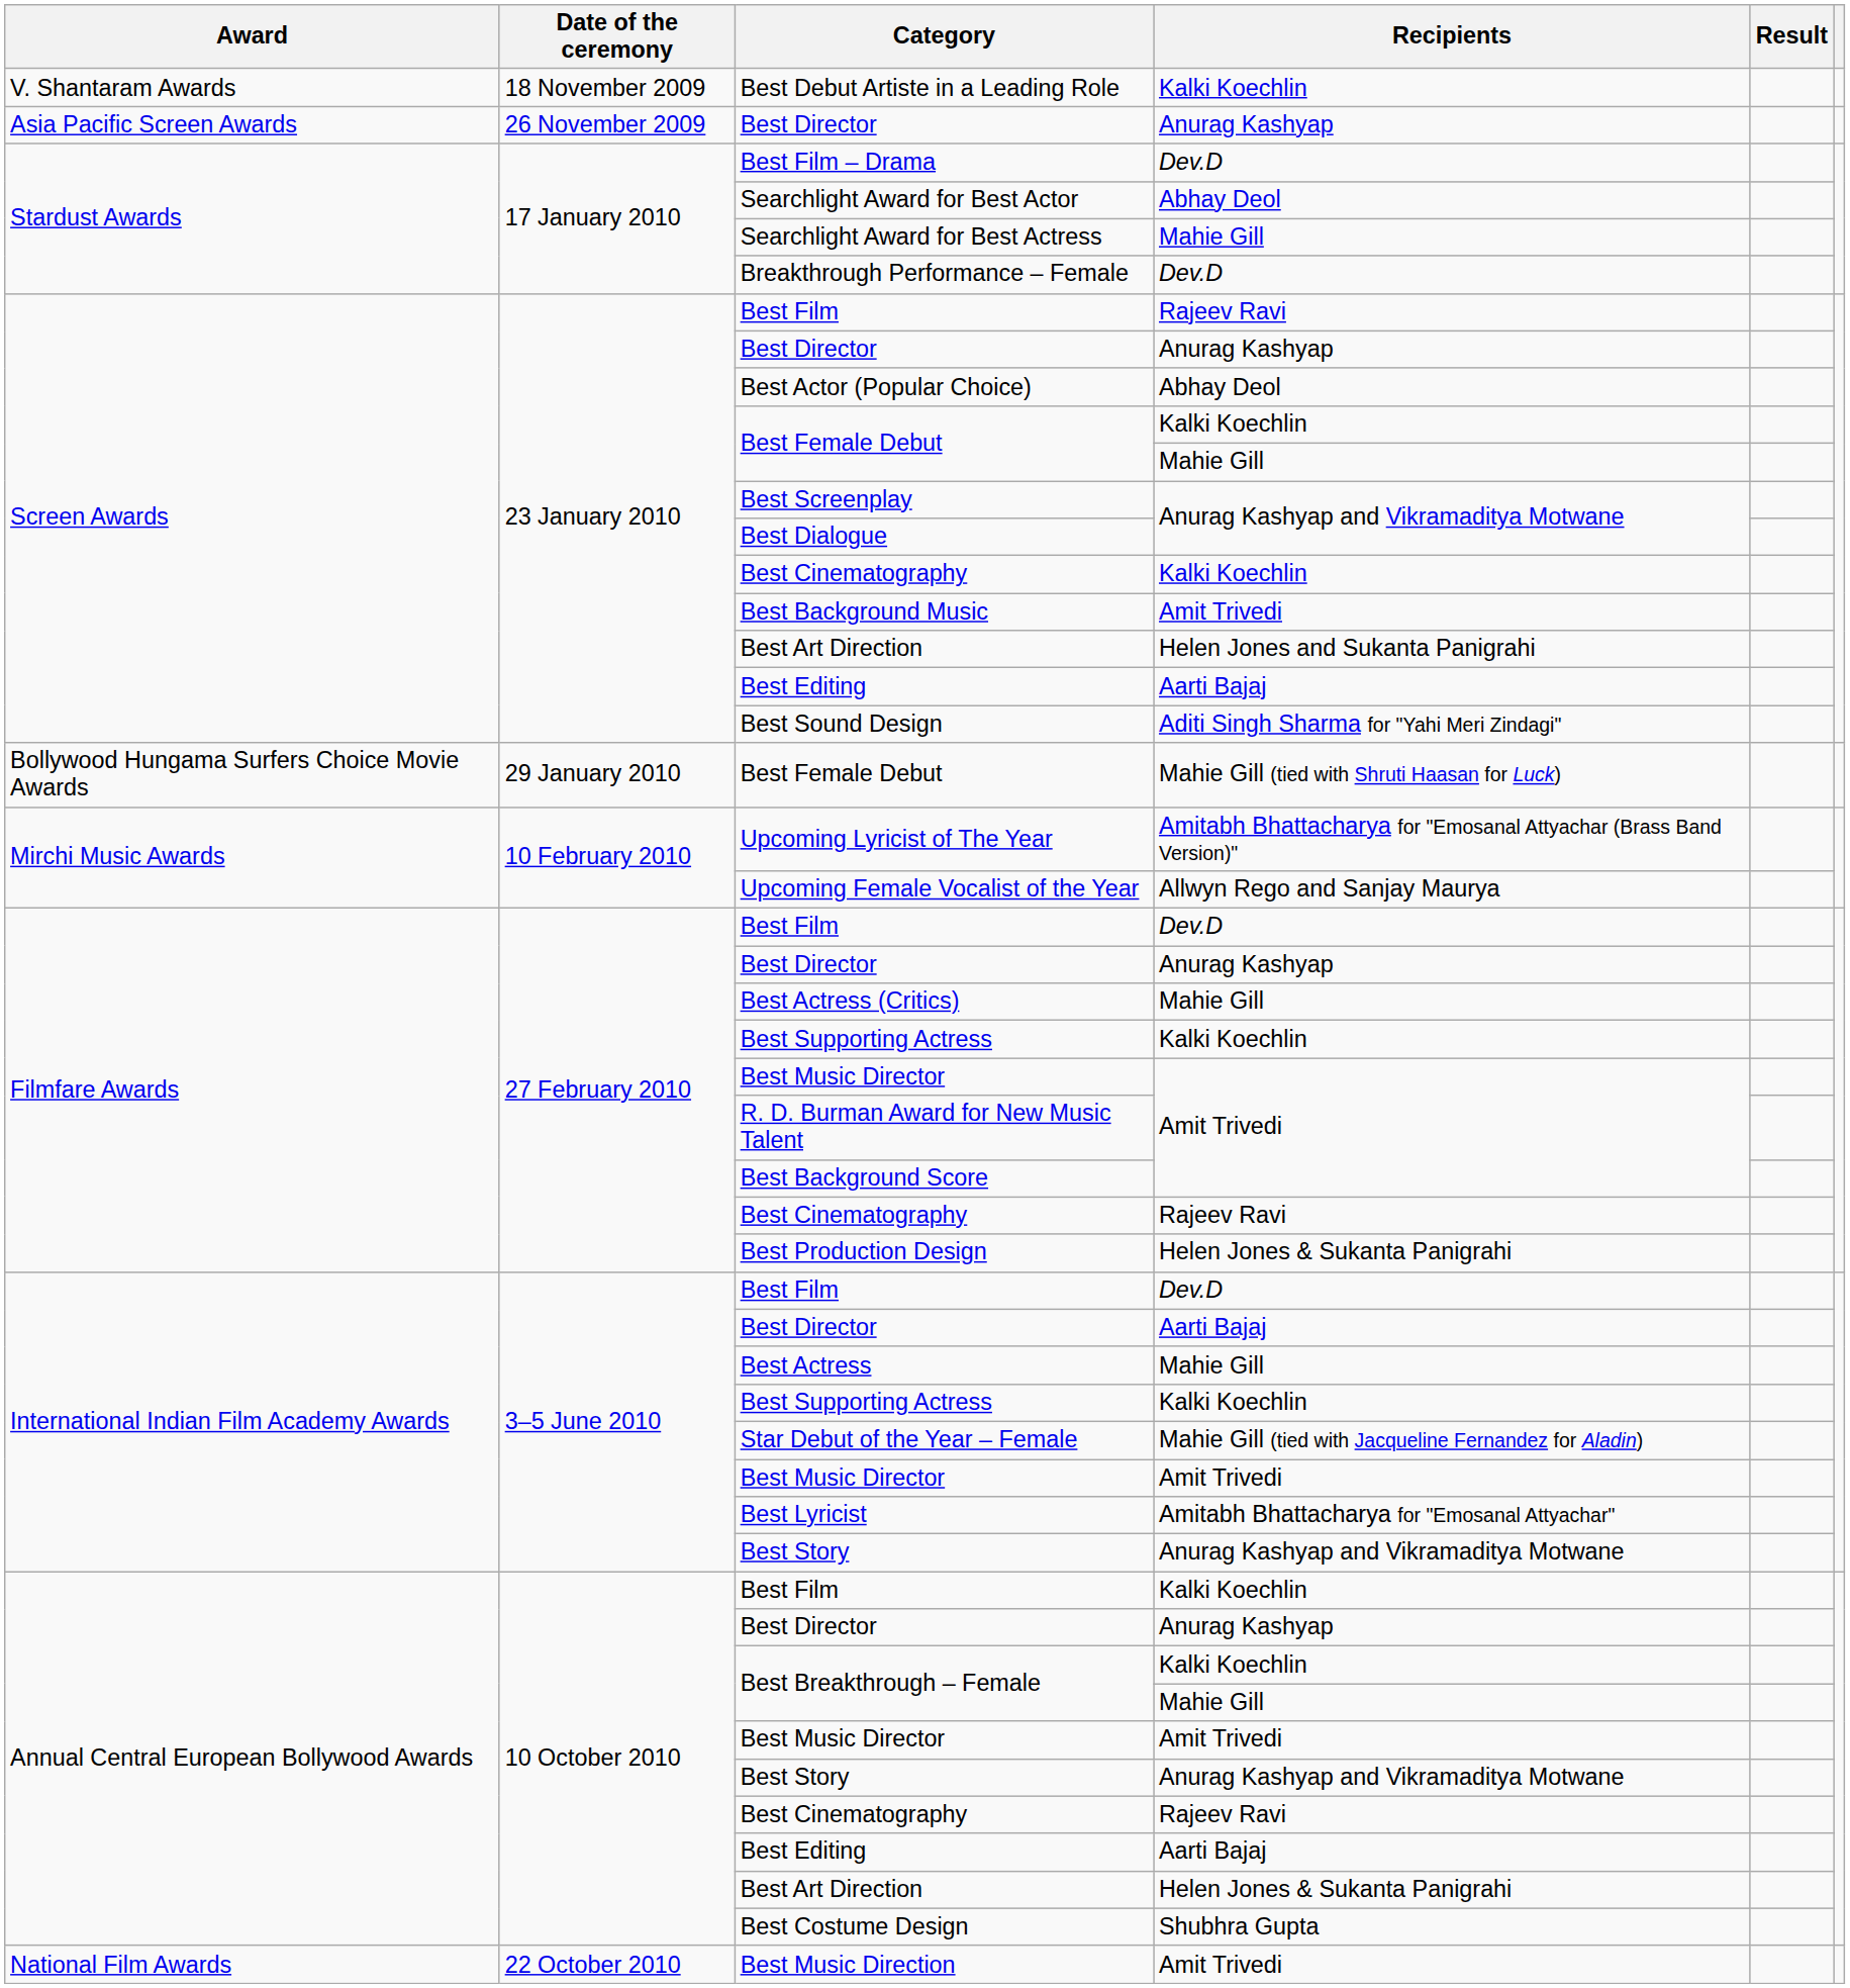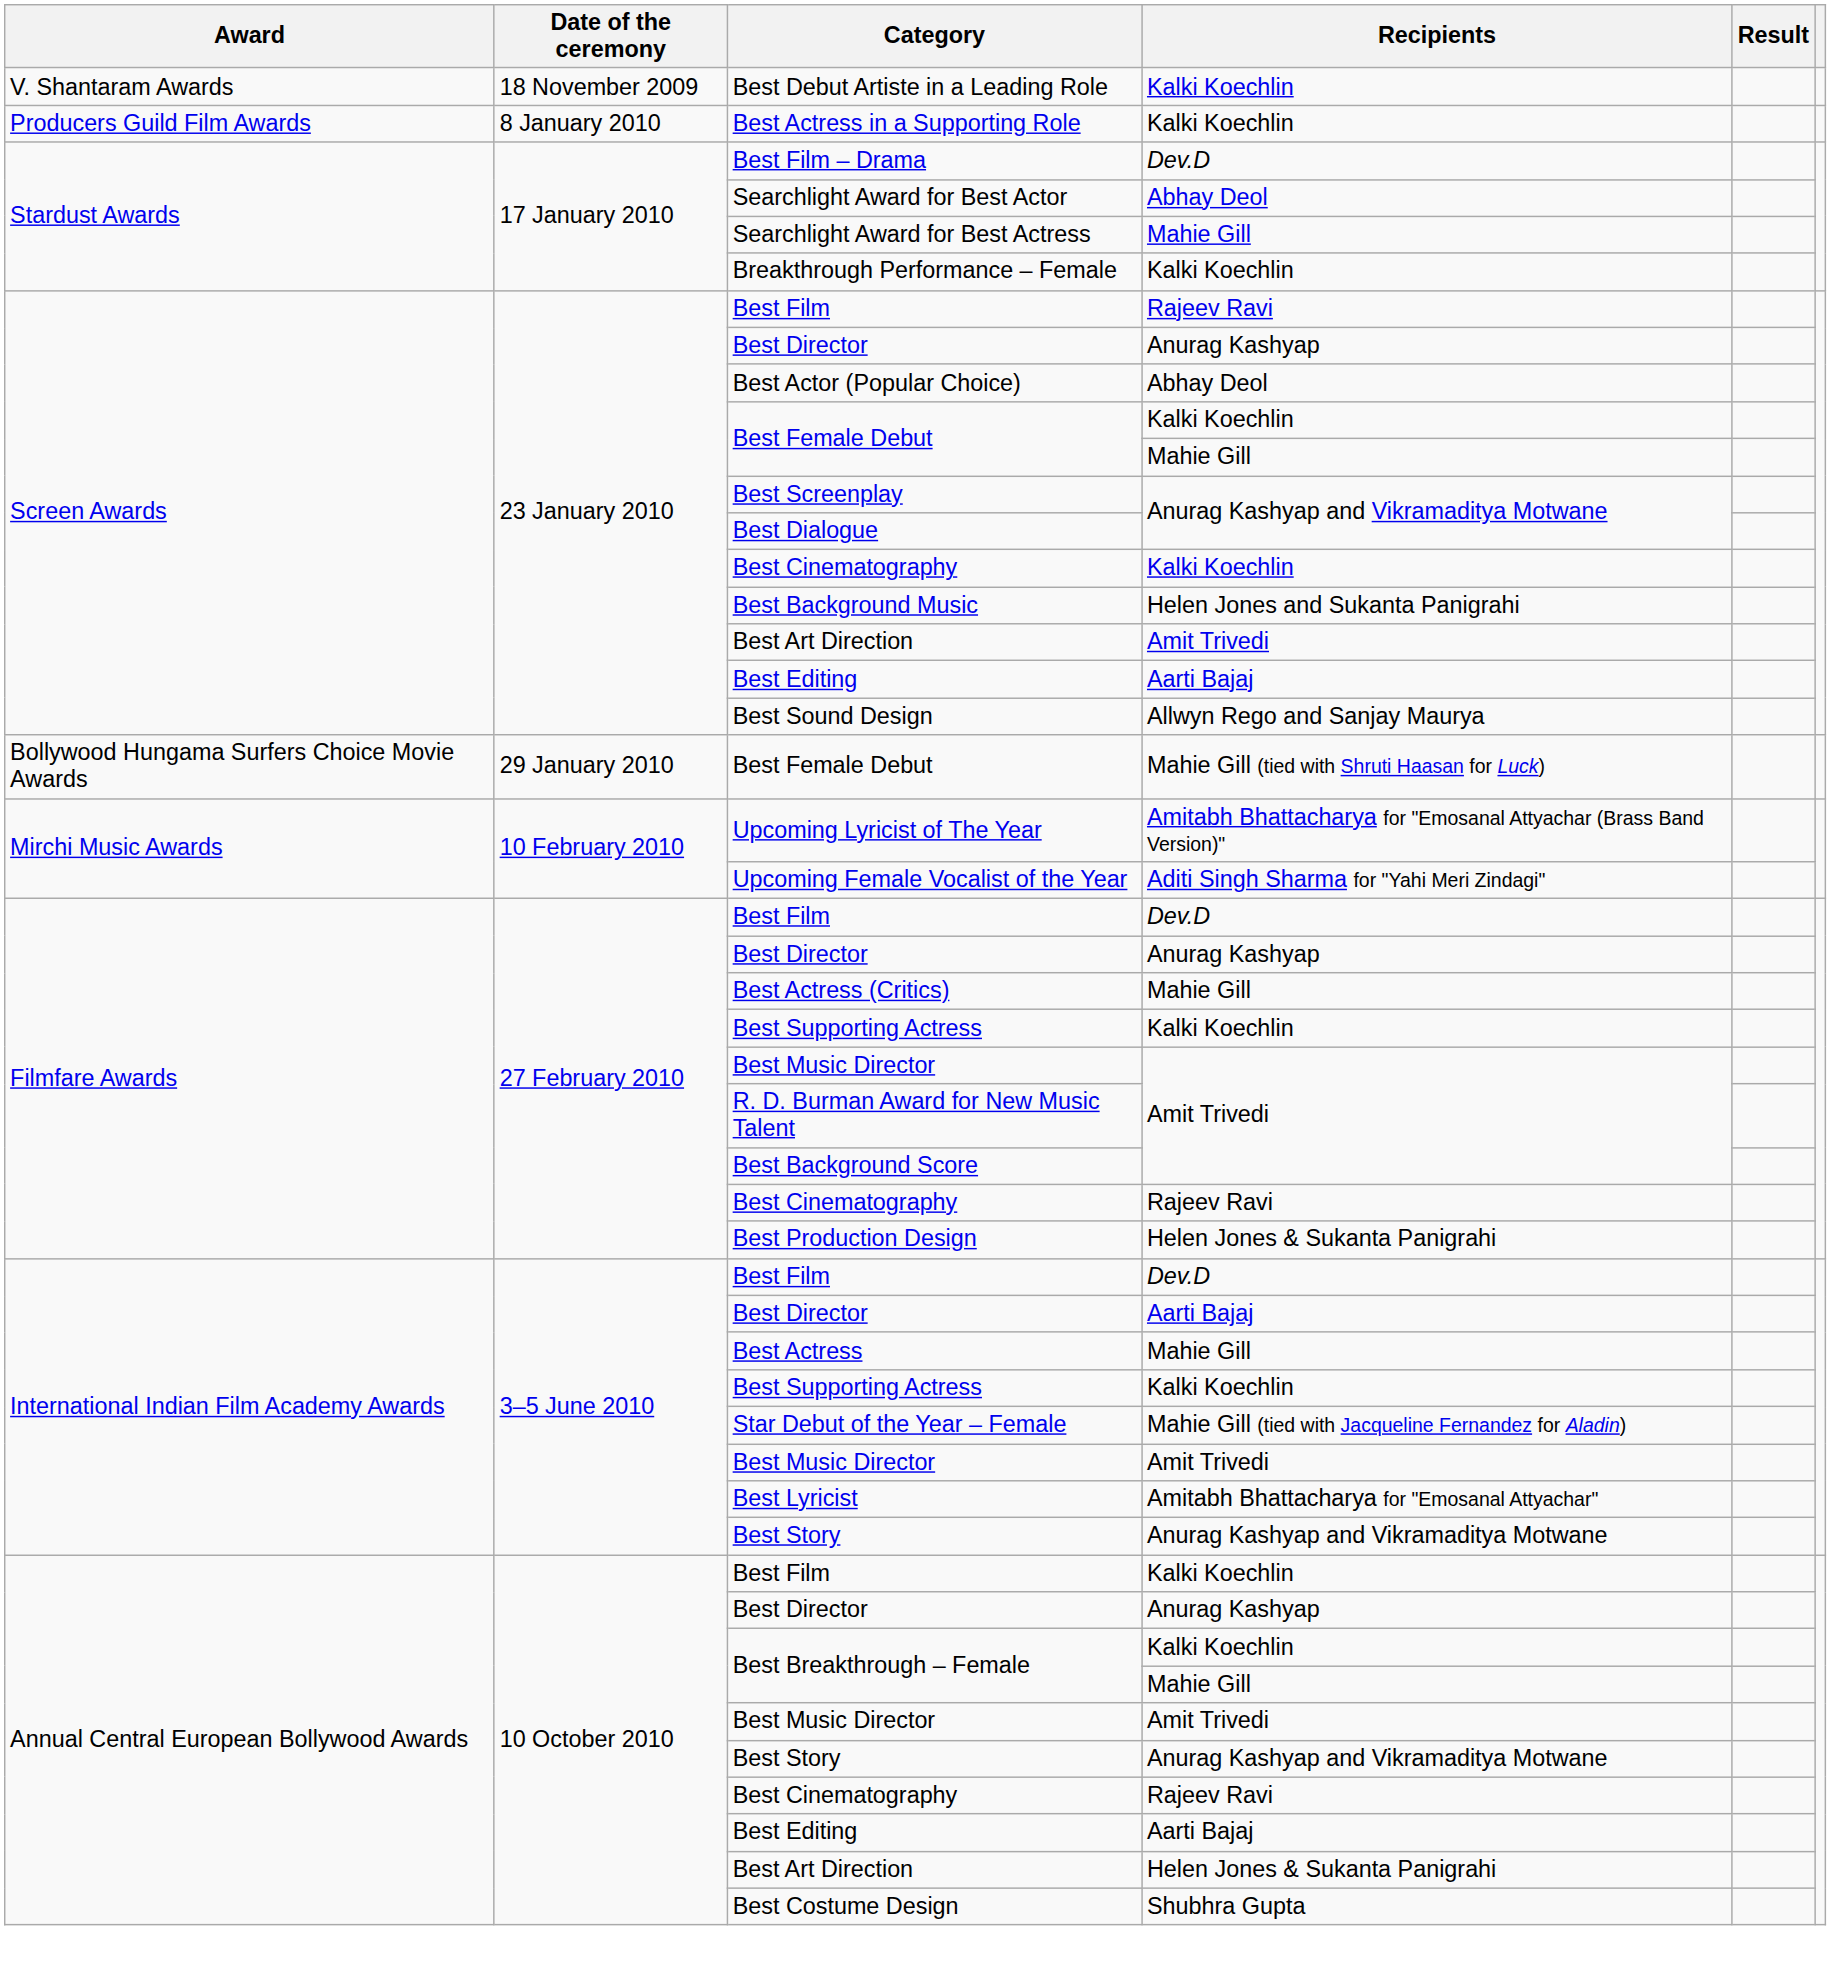 <table class="wikitable plainrowheaders sortable">
 <tr>
 <th scope="col">Award</th>
 <th scope="col">Date of the ceremony</th>
 <th scope="col">Category</th>
 <th scope="col">Recipients</th>
 <th scope="col">Result</th>
 <th class="unsortable" scope="col"></th>
 </tr>
 <tr>
 <td>V. Shantaram Awards</td>
 <td>18 November 2009</td>
 <td>Best Debut Artiste in a Leading Role</td>
 <td><a href='#'>Kalki Koechlin</a></td>
 <td></td>
 <td></td>
 </tr>
 <tr>
-<td><a href='#'>Asia Pacific Screen Awards</a></td>
-<td><a href='#'>26 November 2009</a></td>
-<td><a href='#'>Best Director</a></td>
-<td><a href='#'>Anurag Kashyap</a></td>
+<td><a href='#'>Producers Guild Film Awards</a></td>
+<td>8 January 2010</td>
+<td><a href='#'>Best Actress in a Supporting Role</a></td>
+<td>Kalki Koechlin</td>
 <td></td>
 <td></td>
 </tr>
 <tr>
 <td rowspan="4"><a href='#'>Stardust Awards</a></td>
 <td rowspan="4">17 January 2010</td>
 <td><a href='#'>Best Film – Drama</a></td>
 <td><em>Dev.D</em></td>
 <td></td>
 <td rowspan="4"></td>
 </tr>
 <tr>
 <td>Searchlight Award for Best Actor</td>
 <td><a href='#'>Abhay Deol</a></td>
 <td></td>
 </tr>
 <tr>
 <td>Searchlight Award for Best Actress</td>
 <td><a href='#'>Mahie Gill</a></td>
 <td></td>
 </tr>
 <tr>
 <td>Breakthrough Performance – Female</td>
-<td><em>Dev.D</em></td>
+<td>Kalki Koechlin</td>
 <td></td>
 </tr>
 <tr>
 <td rowspan="12"><a href='#'>Screen Awards</a></td>
 <td rowspan="12">23 January 2010</td>
 <td><a href='#'>Best Film</a></td>
 <td><a href='#'>Rajeev Ravi</a></td>
 <td></td>
 <td rowspan="12"></td>
 </tr>
 <tr>
 <td><a href='#'>Best Director</a></td>
 <td>Anurag Kashyap</td>
 <td></td>
 </tr>
 <tr>
 <td>Best Actor (Popular Choice)</td>
 <td>Abhay Deol</td>
 <td></td>
 </tr>
 <tr>
 <td rowspan="2"><a href='#'>Best Female Debut</a></td>
 <td>Kalki Koechlin</td>
 <td></td>
 </tr>
 <tr>
 <td>Mahie Gill</td>
 <td></td>
 </tr>
 <tr>
 <td><a href='#'>Best Screenplay</a></td>
 <td rowspan="2">Anurag Kashyap and <a href='#'>Vikramaditya Motwane</a></td>
 <td></td>
 </tr>
 <tr>
 <td><a href='#'>Best Dialogue</a></td>
 <td></td>
 </tr>
 <tr>
 <td><a href='#'>Best Cinematography</a></td>
 <td><a href='#'>Kalki Koechlin</a></td>
 <td></td>
 </tr>
 <tr>
 <td><a href='#'>Best Background Music</a></td>
-<td><a href='#'>Amit Trivedi</a></td>
+<td>Helen Jones and Sukanta Panigrahi</td>
 <td></td>
 </tr>
 <tr>
 <td>Best Art Direction</td>
-<td>Helen Jones and Sukanta Panigrahi</td>
+<td><a href='#'>Amit Trivedi</a></td>
 <td></td>
 </tr>
 <tr>
 <td><a href='#'>Best Editing</a></td>
 <td><a href='#'>Aarti Bajaj</a></td>
 <td></td>
 </tr>
 <tr>
 <td>Best Sound Design</td>
-<td><a href='#'>Aditi Singh Sharma</a> <small>for "Yahi Meri Zindagi"</small></td>
+<td>Allwyn Rego and Sanjay Maurya</td>
 <td></td>
 </tr>
 <tr>
 <td>Bollywood Hungama Surfers Choice Movie Awards</td>
 <td>29 January 2010</td>
 <td>Best Female Debut</td>
 <td>Mahie Gill <small>(tied with <a href='#'>Shruti Haasan</a> for <em><a href='#'>Luck</a></em>)</small></td>
 <td></td>
 <td></td>
 </tr>
 <tr>
 <td rowspan="2"><a href='#'>Mirchi Music Awards</a></td>
 <td rowspan="2"><a href='#'>10 February 2010</a></td>
 <td><a href='#'>Upcoming Lyricist of The Year</a></td>
 <td><a href='#'>Amitabh Bhattacharya</a> <small>for "Emosanal Attyachar (Brass Band Version)"</small></td>
 <td></td>
 <td rowspan="2"></td>
 </tr>
 <tr>
 <td><a href='#'>Upcoming Female Vocalist of the Year</a></td>
-<td>Allwyn Rego and Sanjay Maurya</td>
+<td><a href='#'>Aditi Singh Sharma</a> <small>for "Yahi Meri Zindagi"</small></td>
 <td></td>
 </tr>
 <tr>
 <td rowspan="9" scope="row"><a href='#'>Filmfare Awards</a></td>
 <td rowspan="9"><a href='#'>27 February 2010</a></td>
 <td><a href='#'>Best Film</a></td>
 <td><em>Dev.D</em></td>
 <td></td>
 <td rowspan="9"></td>
 </tr>
 <tr>
 <td><a href='#'>Best Director</a></td>
 <td>Anurag Kashyap</td>
 <td></td>
 </tr>
 <tr>
 <td><a href='#'>Best Actress (Critics)</a></td>
 <td>Mahie Gill</td>
 <td></td>
 </tr>
 <tr>
 <td><a href='#'>Best Supporting Actress</a></td>
 <td>Kalki Koechlin</td>
 <td></td>
 </tr>
 <tr>
 <td><a href='#'>Best Music Director</a></td>
 <td rowspan="3">Amit Trivedi</td>
 <td></td>
 </tr>
 <tr>
 <td><a href='#'>R. D. Burman Award for New Music Talent</a></td>
 <td></td>
 </tr>
 <tr>
 <td><a href='#'>Best Background Score</a></td>
 <td></td>
 </tr>
 <tr>
 <td><a href='#'>Best Cinematography</a></td>
 <td>Rajeev Ravi</td>
 <td></td>
 </tr>
 <tr>
 <td><a href='#'>Best Production Design</a></td>
 <td>Helen Jones & Sukanta Panigrahi</td>
 <td></td>
 </tr>
 <tr>
 <td rowspan="8"><a href='#'>International Indian Film Academy Awards</a></td>
 <td rowspan="8"><a href='#'>3–5 June 2010</a></td>
 <td><a href='#'>Best Film</a></td>
 <td><em>Dev.D</em></td>
 <td></td>
 <td rowspan="8"></td>
 </tr>
 <tr>
 <td><a href='#'>Best Director</a></td>
 <td><a href='#'>Aarti Bajaj</a></td>
 <td></td>
 </tr>
 <tr>
 <td><a href='#'>Best Actress</a></td>
 <td>Mahie Gill</td>
 <td></td>
 </tr>
 <tr>
 <td><a href='#'>Best Supporting Actress</a></td>
 <td>Kalki Koechlin</td>
 <td></td>
 </tr>
 <tr>
 <td><a href='#'>Star Debut of the Year – Female</a></td>
 <td>Mahie Gill <small>(tied with <a href='#'>Jacqueline Fernandez</a> for <a href='#'><em>Aladin</em></a>)</small></td>
 <td></td>
 </tr>
 <tr>
 <td><a href='#'>Best Music Director</a></td>
 <td>Amit Trivedi</td>
 <td></td>
 </tr>
 <tr>
 <td><a href='#'>Best Lyricist</a></td>
 <td>Amitabh Bhattacharya <small>for "Emosanal Attyachar"</small></td>
 <td></td>
 </tr>
 <tr>
 <td><a href='#'>Best Story</a></td>
 <td>Anurag Kashyap and Vikramaditya Motwane</td>
 <td></td>
 </tr>
 <tr>
 <td rowspan="10">Annual Central European Bollywood Awards</td>
 <td rowspan="10">10 October 2010</td>
 <td>Best Film</td>
 <td>Kalki Koechlin</td>
 <td></td>
 <td rowspan="10"></td>
 </tr>
 <tr>
 <td>Best Director</td>
 <td>Anurag Kashyap</td>
 <td></td>
 </tr>
 <tr>
 <td rowspan="2">Best Breakthrough – Female</td>
 <td>Kalki Koechlin</td>
 <td></td>
 </tr>
 <tr>
 <td>Mahie Gill</td>
 <td></td>
 </tr>
 <tr>
 <td>Best Music Director</td>
 <td>Amit Trivedi</td>
 <td></td>
 </tr>
 <tr>
 <td>Best Story</td>
 <td>Anurag Kashyap and Vikramaditya Motwane</td>
 <td></td>
 </tr>
 <tr>
 <td>Best Cinematography</td>
 <td>Rajeev Ravi</td>
 <td></td>
 </tr>
 <tr>
 <td>Best Editing</td>
 <td>Aarti Bajaj</td>
 <td></td>
 </tr>
 <tr>
 <td>Best Art Direction</td>
 <td>Helen Jones & Sukanta Panigrahi</td>
 <td></td>
 </tr>
 <tr>
 <td>Best Costume Design</td>
 <td>Shubhra Gupta</td>
 <td></td>
 </tr>
-<tr>
-<td><a href='#'>National Film Awards</a></td>
-<td><a href='#'>22 October 2010</a></td>
-<td><a href='#'>Best Music Direction</a></td>
-<td>Amit Trivedi</td>
-<td></td>
-<td></td>
-</tr>
 </table>
